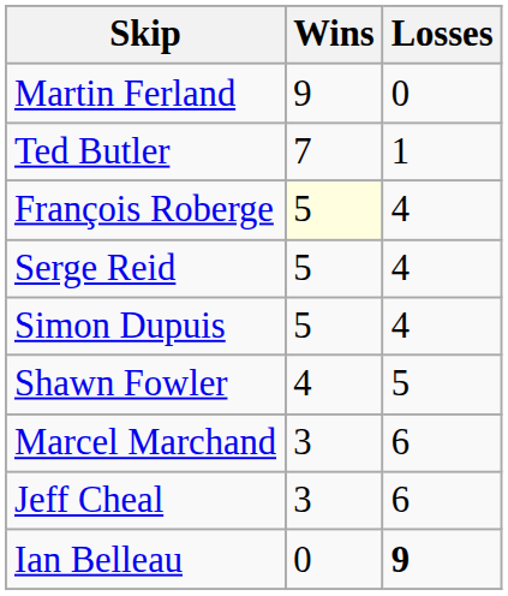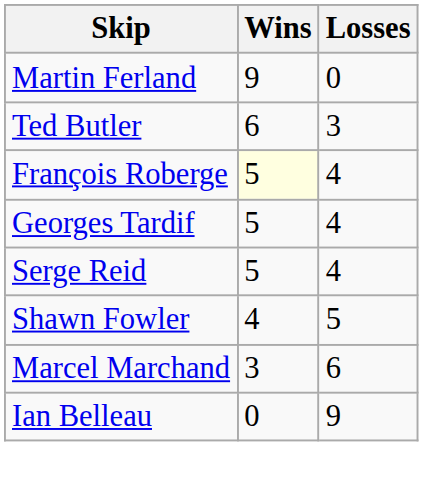 <table class="wikitable">
 <tr>
 <th>Skip</th>
 <th>Wins</th>
 <th>Losses</th>
 </tr>
 <tr>
 <td><a href='#'>Martin Ferland</a></td>
 <td>9</td>
 <td>0</td>
 </tr>
 <tr>
 <td><a href='#'>Ted Butler</a></td>
-<td>7</td>
-<td>1</td>
+<td>6</td>
+<td>3</td>
 </tr>
 <tr>
 <td><a href='#'>François Roberge</a></td>
 <td style="background: lightyellow;">5</td>
 <td>4</td>
 </tr>
 <tr>
-<td><a href='#'>Serge Reid</a></td>
+<td><a href='#'>Georges Tardif</a></td>
 <td>5</td>
 <td>4</td>
 </tr>
 <tr>
-<td><a href='#'>Simon Dupuis</a></td>
+<td><a href='#'>Serge Reid</a></td>
 <td>5</td>
 <td>4</td>
 </tr>
 <tr>
 <td><a href='#'>Shawn Fowler</a></td>
 <td>4</td>
 <td>5</td>
 </tr>
 <tr>
 <td><a href='#'>Marcel Marchand</a></td>
 <td>3</td>
 <td>6</td>
 </tr>
 <tr>
-<td><a href='#'>Jeff Cheal</a></td>
-<td>3</td>
-<td>6</td>
-</tr>
-<tr>
 <td><a href='#'>Ian Belleau</a></td>
 <td>0</td>
-<td><strong>9</strong></td>
+<td>9</td>
 </tr>
 </table>
